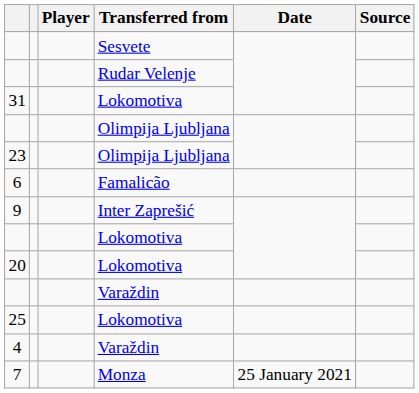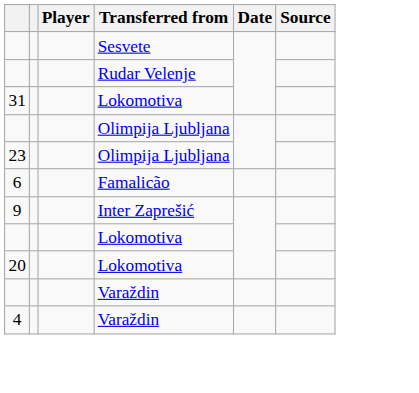 <table class="wikitable plainrowheaders sortable">
 <tr>
 <th></th>
 <th></th>
 <th scope=col>Player</th>
 <th>Transferred from</th>
 <th scope=col>Date</th>
 <th scope=col>Source</th>
 </tr>
 <tr>
 <td align=center></td>
 <td align=center></td>
 <td></td>
 <td> <a href='#'>Sesvete</a></td>
 <td rowspan="3"></td>
 <td></td>
 </tr>
 <tr>
 <td align=center></td>
 <td align=center></td>
 <td></td>
 <td> <a href='#'>Rudar Velenje</a></td>
 <td></td>
 </tr>
 <tr>
 <td align=center>31</td>
 <td align=center></td>
 <td></td>
 <td> <a href='#'>Lokomotiva</a></td>
 <td></td>
 </tr>
 <tr>
 <td align=center></td>
 <td align=center></td>
 <td></td>
 <td> <a href='#'>Olimpija Ljubljana</a></td>
 <td rowspan="2"></td>
 <td></td>
 </tr>
 <tr>
 <td align=center>23</td>
 <td align=center></td>
 <td></td>
 <td> <a href='#'>Olimpija Ljubljana</a></td>
 <td></td>
 </tr>
 <tr>
 <td align=center>6</td>
 <td align=center></td>
 <td></td>
 <td> <a href='#'>Famalicão</a></td>
 <td></td>
 <td></td>
 </tr>
 <tr>
 <td align=center>9</td>
 <td align=center></td>
 <td></td>
 <td> <a href='#'>Inter Zaprešić</a></td>
 <td rowspan="3"></td>
 <td></td>
 </tr>
 <tr>
 <td align=center></td>
 <td align=center></td>
 <td></td>
 <td> <a href='#'>Lokomotiva</a></td>
 <td></td>
 </tr>
 <tr>
 <td align=center>20</td>
 <td align=center></td>
 <td></td>
 <td> <a href='#'>Lokomotiva</a></td>
 <td></td>
 </tr>
 <tr>
 <td align=center></td>
 <td align=center></td>
 <td></td>
 <td> <a href='#'>Varaždin</a></td>
 <td></td>
 <td></td>
 </tr>
 <tr>
-<td align=center>25</td>
-<td align=center></td>
-<td></td>
-<td> <a href='#'>Lokomotiva</a></td>
-<td></td>
-<td></td>
-</tr>
-<tr>
 <td align=center>4</td>
 <td align=center></td>
 <td></td>
 <td> <a href='#'>Varaždin</a></td>
 <td></td>
 <td></td>
 </tr>
-<tr>
-<td align=center>7</td>
-<td align=center></td>
-<td></td>
-<td> <a href='#'>Monza</a></td>
-<td>25 January 2021</td>
-<td></td>
-</tr>
 </table>
